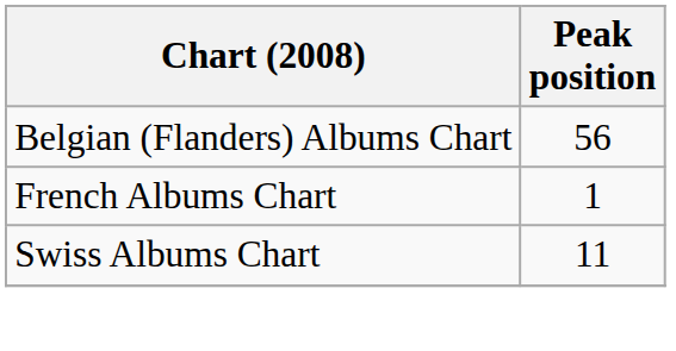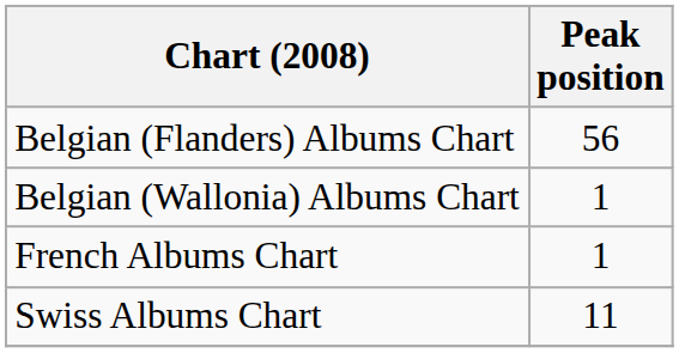 <table class="wikitable sortable">
 <tr>
 <th>Chart (2008)</th>
 <th>Peak<br>position</th>
 </tr>
 <tr>
 <td>Belgian (Flanders) Albums Chart</td>
 <td align="center">56</td>
+</tr>
+<tr>
+<td>Belgian (Wallonia) Albums Chart</td>
+<td align="center">1</td>
 </tr>
 <tr>
 <td>French Albums Chart</td>
 <td align="center">1</td>
 </tr>
 <tr>
 <td>Swiss Albums Chart</td>
 <td align="center">11</td>
 </tr>
 <tr>
 </tr>
 </table>
